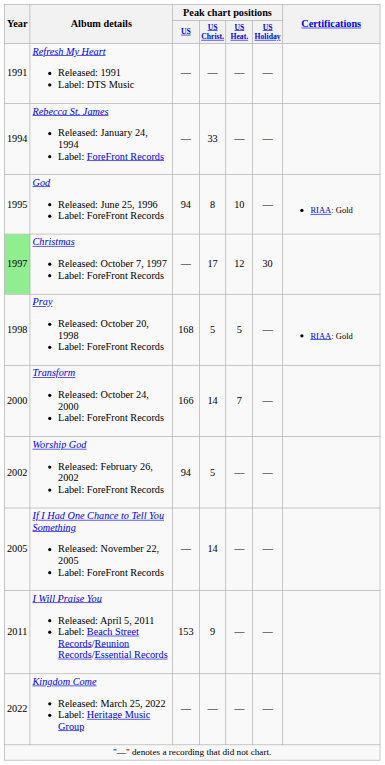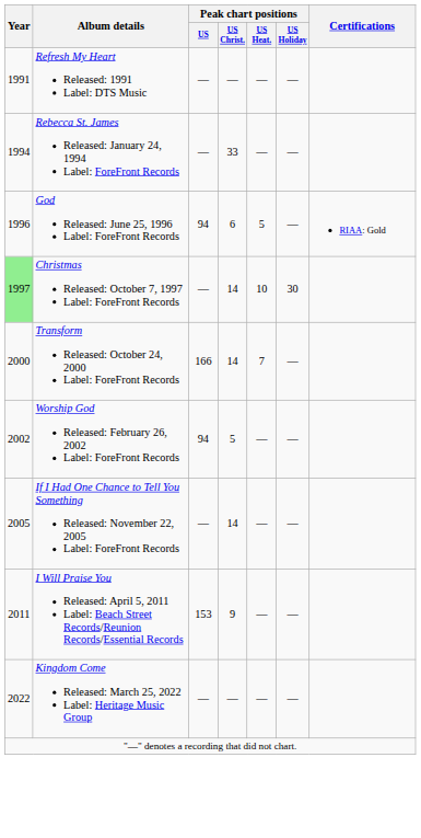 <table class="wikitable" style="text-align:center;">
 <tr>
 <th rowspan="2" width="33">Year</th>
 <th rowspan="2" width="215">Album details</th>
 <th colspan="4">Peak chart positions</th>
 <th rowspan="2" width="145"><a href='#'>Certifications</a></th>
 </tr>
 <tr>
 <th style="width:3em;font-size:75%"><a href='#'>US</a></th>
 <th style="width:3em;font-size:75%"><a href='#'>US<br>Christ.</a></th>
 <th style="width:3em;font-size:75%"><a href='#'>US<br>Heat.</a></th>
 <th style="width:3em;font-size:75%"><a href='#'>US<br>Holiday</a></th>
 </tr>
 <tr>
 <td>1991</td>
 <td align="left"><em><a href='#'>Refresh My Heart</a></em><br><ul><li>Released: 1991</li><li>Label: DTS Music</li></ul></td>
 <td>—</td>
 <td>—</td>
 <td>—</td>
 <td>—</td>
 <td align="left"></td>
 </tr>
 <tr>
 <td>1994</td>
 <td align="left"><em><a href='#'>Rebecca St. James</a></em><br><ul><li>Released: January 24, 1994</li><li>Label: <a href='#'>ForeFront Records</a></li></ul></td>
 <td>—</td>
 <td>33</td>
 <td>—</td>
 <td>—</td>
 <td align="left"></td>
 </tr>
 <tr>
-<td>1995</td>
+<td>1996</td>
 <td align="left"><em><a href='#'>God</a></em><br><ul><li>Released: June 25, 1996</li><li>Label: ForeFront Records</li></ul></td>
 <td>94</td>
-<td>8</td>
-<td>10</td>
+<td>6</td>
+<td>5</td>
 <td>—</td>
 <td align="left"><br><ul><li><small><a href='#'>RIAA</a>: Gold</small></li></ul></td>
 </tr>
 <tr>
 <td style="background: lightgreen;">1997</td>
 <td align="left"><em><a href='#'>Christmas</a></em><br><ul><li>Released: October 7, 1997</li><li>Label: ForeFront Records</li></ul></td>
 <td>—</td>
-<td>17</td>
-<td>12</td>
+<td>14</td>
+<td>10</td>
 <td>30</td>
 <td align="left"></td>
-</tr>
-<tr>
-<td>1998</td>
-<td align="left"><em><a href='#'>Pray</a></em><br><ul><li>Released: October 20, 1998</li><li>Label: ForeFront Records</li></ul></td>
-<td>168</td>
-<td>5</td>
-<td>5</td>
-<td>—</td>
-<td align="left"><br><ul><li><small><a href='#'>RIAA</a>: Gold</small></li></ul></td>
 </tr>
 <tr>
 <td>2000</td>
 <td align="left"><em><a href='#'>Transform</a></em><br><ul><li>Released: October 24, 2000</li><li>Label: ForeFront Records</li></ul></td>
 <td>166</td>
 <td>14</td>
 <td>7</td>
 <td>—</td>
 <td align="left"></td>
 </tr>
 <tr>
 <td>2002</td>
 <td align="left"><em><a href='#'>Worship God</a></em><br><ul><li>Released: February 26, 2002</li><li>Label: ForeFront Records</li></ul></td>
 <td>94</td>
 <td>5</td>
 <td>—</td>
 <td>—</td>
 <td align="left"></td>
 </tr>
 <tr>
 <td>2005</td>
 <td align="left"><em><a href='#'>If I Had One Chance to Tell You Something</a></em><br><ul><li>Released: November 22, 2005</li><li>Label: ForeFront Records</li></ul></td>
 <td>—</td>
 <td>14</td>
 <td>—</td>
 <td>—</td>
 <td align="left"></td>
 </tr>
 <tr>
 <td>2011</td>
 <td align="left"><em><a href='#'>I Will Praise You</a></em><br><ul><li>Released: April 5, 2011</li><li>Label: <a href='#'>Beach Street Records</a>/<a href='#'>Reunion Records</a>/<a href='#'>Essential Records</a></li></ul></td>
 <td>153</td>
 <td>9</td>
 <td>—</td>
 <td>—</td>
 <td align="left"></td>
 </tr>
 <tr>
 <td>2022</td>
 <td align="left"><em><a href='#'>Kingdom Come</a></em><br><ul><li>Released: March 25, 2022</li><li>Label: <a href='#'>Heritage Music Group</a></li></ul></td>
 <td>—</td>
 <td>—</td>
 <td>—</td>
 <td>—</td>
 <td align="left"></td>
 </tr>
 <tr>
 <td colspan="7" style="font-size:90%">"—" denotes a recording that did not chart.</td>
 </tr>
 </table>
